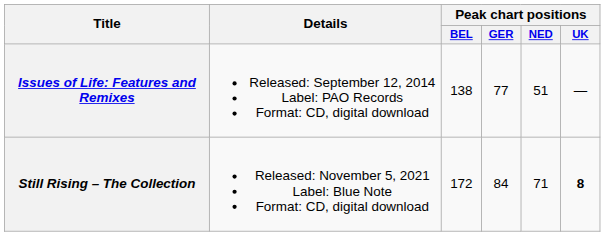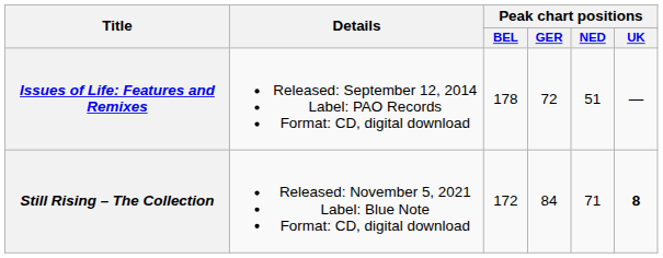 <table class="wikitable plainrowheaders" style="text-align:center;">
 <tr>
 <th scope="col" rowspan="2" style="width:14.8em;">Title</th>
 <th scope="col" rowspan="2" style="width:16.8em;">Details</th>
 <th scope="col" colspan="4">Peak chart positions</th>
 </tr>
 <tr>
 <th scope="col" style="width:3em;font-size:85%;"><a href='#'>BEL</a><br></th>
 <th scope="col" style="width:3em;font-size:85%;"><a href='#'>GER</a><br></th>
 <th scope="col" style="width:3em;font-size:85%;"><a href='#'>NED</a><br></th>
 <th scope="col" style="width:3em;font-size:85%;"><a href='#'>UK</a><br></th>
 </tr>
 <tr>
 <th scope="row"><em><a href='#'>Issues of Life: Features and Remixes</a></em></th>
 <td><br><ul><li>Released: September 12, 2014</li><li>Label: PAO Records</li><li>Format: CD, digital download</li></ul></td>
-<td>138</td>
-<td>77</td>
+<td>178</td>
+<td>72</td>
 <td>51</td>
 <td>—</td>
 </tr>
 <tr>
 <th scope="row"><em>Still Rising – The Collection</em></th>
 <td><br><ul><li>Released: November 5, 2021</li><li>Label: Blue Note</li><li>Format: CD, digital download</li></ul></td>
 <td>172</td>
 <td>84</td>
 <td>71</td>
 <td><strong>8</strong></td>
 </tr>
 </table>
